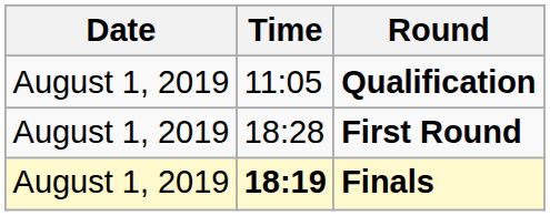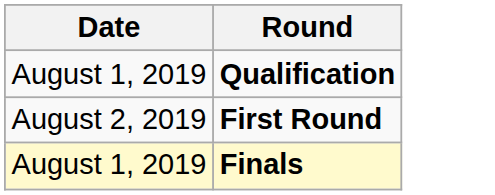 <table class="wikitable">
 <tr>
 <th>Date</th>
-<th>Time</th>
 <th>Round</th>
 </tr>
 <tr>
 <td>August 1, 2019</td>
-<td>11:05</td>
 <td><strong>Qualification</strong></td>
 </tr>
 <tr>
-<td>August 1, 2019</td>
-<td>18:28</td>
+<td>August 2, 2019</td>
 <td><strong>First Round</strong></td>
 </tr>
 <tr style=background:lemonchiffon>
 <td>August 1, 2019</td>
-<td><strong>18:19</strong></td>
 <td><strong>Finals</strong></td>
 </tr>
 </table>
